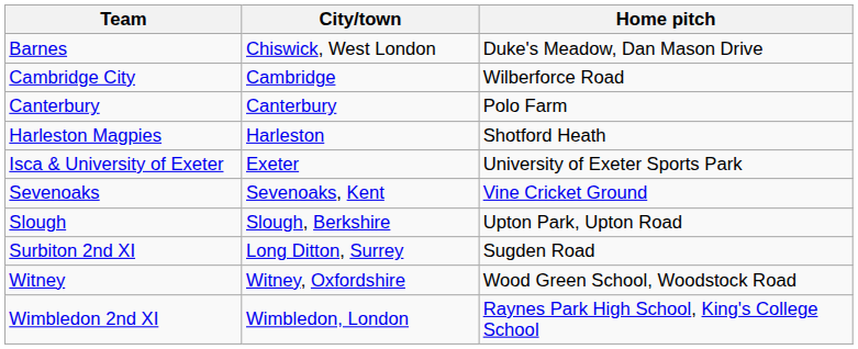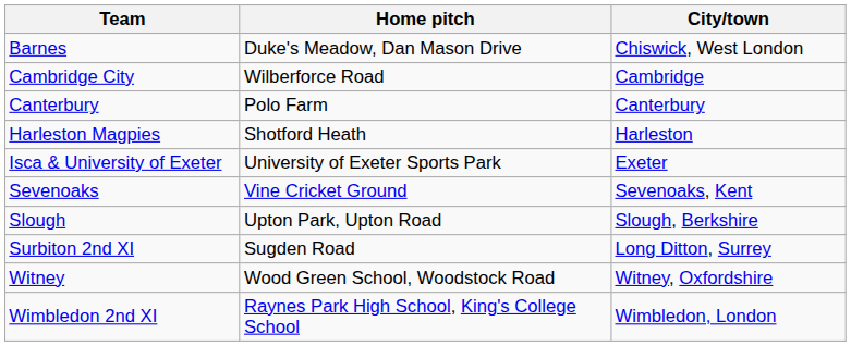 <table class="wikitable sortable">
 <tr>
 <th width=200>Team</th>
+<th width=320>Home pitch</th>
 <th width=200>City/town</th>
-<th width=320>Home pitch</th>
 </tr>
 <tr>
 <td><a href='#'>Barnes</a></td>
+<td>Duke's Meadow, Dan Mason Drive</td>
 <td><a href='#'>Chiswick</a>, West London</td>
-<td>Duke's Meadow, Dan Mason Drive</td>
 </tr>
 <tr>
 <td><a href='#'>Cambridge City</a></td>
+<td>Wilberforce Road</td>
 <td><a href='#'>Cambridge</a></td>
-<td>Wilberforce Road</td>
 </tr>
 <tr>
 <td><a href='#'>Canterbury</a></td>
+<td>Polo Farm</td>
 <td><a href='#'>Canterbury</a></td>
-<td>Polo Farm</td>
 </tr>
 <tr>
 <td><a href='#'>Harleston Magpies</a></td>
+<td>Shotford Heath</td>
 <td><a href='#'>Harleston</a></td>
-<td>Shotford Heath</td>
 </tr>
 <tr>
 <td><a href='#'>Isca & University of Exeter</a></td>
+<td>University of Exeter Sports Park</td>
 <td><a href='#'>Exeter</a></td>
-<td>University of Exeter Sports Park</td>
 </tr>
 <tr>
 <td><a href='#'>Sevenoaks</a></td>
+<td><a href='#'>Vine Cricket Ground</a></td>
 <td><a href='#'>Sevenoaks</a>, <a href='#'>Kent</a></td>
-<td><a href='#'>Vine Cricket Ground</a></td>
 </tr>
 <tr>
 <td><a href='#'>Slough</a></td>
+<td>Upton Park, Upton Road</td>
 <td><a href='#'>Slough</a>, <a href='#'>Berkshire</a></td>
-<td>Upton Park, Upton Road</td>
 </tr>
 <tr>
 <td><a href='#'>Surbiton 2nd XI</a></td>
+<td>Sugden Road</td>
 <td><a href='#'>Long Ditton</a>, <a href='#'>Surrey</a></td>
-<td>Sugden Road</td>
 </tr>
 <tr>
 <td><a href='#'>Witney</a></td>
+<td>Wood Green School, Woodstock Road</td>
 <td><a href='#'>Witney</a>, <a href='#'>Oxfordshire</a></td>
-<td>Wood Green School, Woodstock Road</td>
 </tr>
 <tr>
 <td><a href='#'>Wimbledon 2nd XI</a></td>
+<td><a href='#'>Raynes Park High School</a>, <a href='#'>King's College School</a></td>
 <td><a href='#'>Wimbledon, London</a></td>
-<td><a href='#'>Raynes Park High School</a>, <a href='#'>King's College School</a></td>
 </tr>
 </table>
